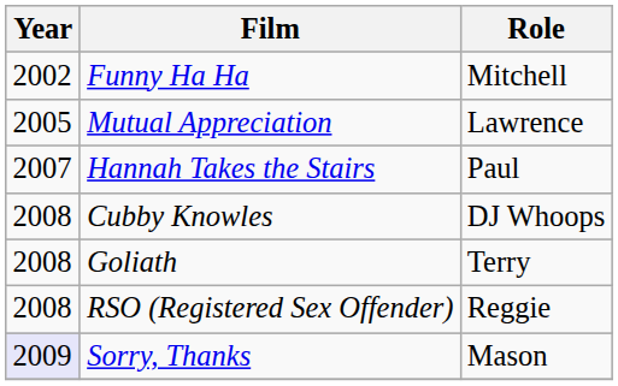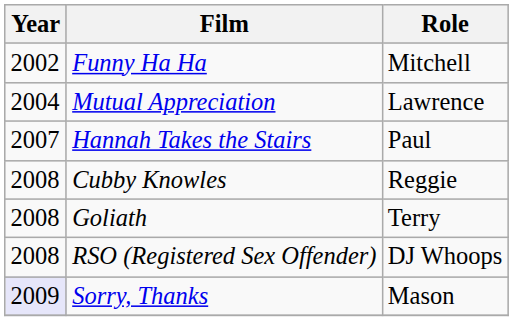 <table class="wikitable" style="text-align:left">
 <tr>
 <th rowspan="1" width="33">Year</th>
 <th rowspan="1">Film</th>
 <th rowspan="1">Role</th>
 </tr>
 <tr>
 <td>2002</td>
 <td align="left"><em><a href='#'>Funny Ha Ha</a></em></td>
 <td>Mitchell</td>
 </tr>
 <tr>
-<td>2005</td>
+<td>2004</td>
 <td align="left"><em><a href='#'>Mutual Appreciation</a></em></td>
 <td>Lawrence</td>
 </tr>
 <tr>
 <td>2007</td>
 <td align="left"><em><a href='#'>Hannah Takes the Stairs</a></em></td>
 <td>Paul</td>
 </tr>
 <tr>
 <td>2008</td>
 <td align="left"><em>Cubby Knowles</em></td>
-<td>DJ Whoops</td>
+<td>Reggie</td>
 </tr>
 <tr>
 <td>2008</td>
 <td align="left"><em>Goliath</em></td>
 <td>Terry</td>
 </tr>
 <tr>
 <td>2008</td>
 <td align="left"><em>RSO (Registered Sex Offender)</em></td>
-<td>Reggie</td>
+<td>DJ Whoops</td>
 </tr>
 <tr>
 <td style="background: lavender;">2009</td>
 <td align="left"><em><a href='#'>Sorry, Thanks</a></em></td>
 <td>Mason</td>
 </tr>
 <tr>
 </tr>
 </table>
